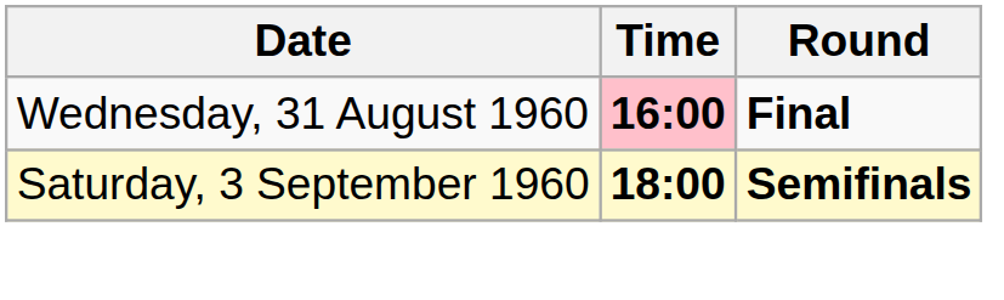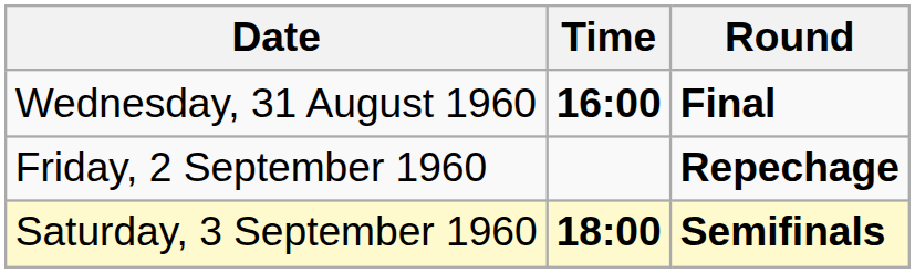 <table class="wikitable">
 <tr>
 <th>Date</th>
 <th>Time</th>
 <th>Round</th>
 </tr>
 <tr>
 <td>Wednesday, 31 August 1960</td>
-<td style="background: pink;"><strong>16:00</strong></td>
+<td><strong>16:00</strong></td>
 <td><strong>Final</strong></td>
+</tr>
+<tr>
+<td>Friday, 2 September 1960</td>
+<td></td>
+<td><strong>Repechage</strong></td>
 </tr>
 <tr style=background:lemonchiffon>
 <td>Saturday, 3 September 1960</td>
 <td><strong>18:00</strong></td>
 <td><strong>Semifinals</strong></td>
 </tr>
 </table>
